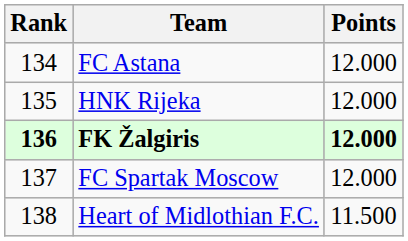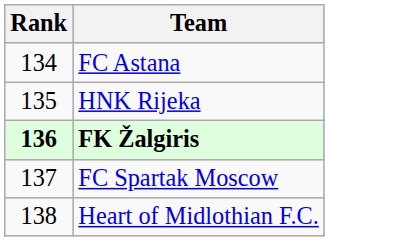 <table class="wikitable" style="text-align: center;">
 <tr>
 <th>Rank</th>
 <th>Team</th>
-<th>Points</th>
 </tr>
 <tr>
 <td>134</td>
 <td align="left"> <a href='#'>FC Astana</a></td>
-<td>12.000</td>
 </tr>
 <tr>
 <td>135</td>
 <td align="left"> <a href='#'>HNK Rijeka</a></td>
-<td>12.000</td>
 </tr>
 <tr bgcolor="#ddffdd" style="font-weight:bold">
 <td>136</td>
 <td align="left"> FK Žalgiris</td>
-<td>12.000</td>
 </tr>
 <tr>
 <td>137</td>
 <td align="left"> <a href='#'>FC Spartak Moscow</a></td>
-<td>12.000</td>
 </tr>
 <tr>
 <td>138</td>
 <td align="left"> <a href='#'>Heart of Midlothian F.C.</a></td>
-<td>11.500</td>
 </tr>
 </table>
